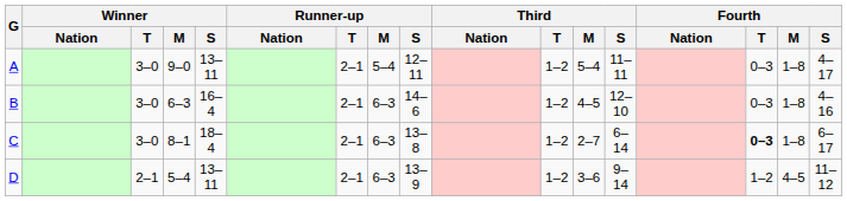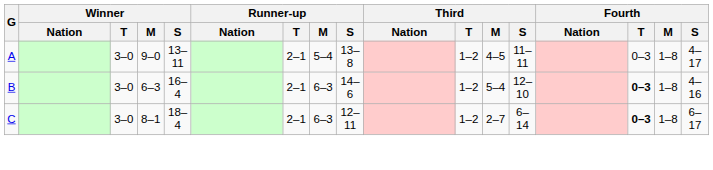 <table class="wikitable nowrap" style=text-align:center>
 <tr>
 <th rowspan=2>G</th>
 <th colspan=4>Winner</th>
 <th colspan=4>Runner-up</th>
 <th colspan=4>Third</th>
 <th colspan=4>Fourth</th>
 </tr>
 <tr>
 <th width=120>Nation</th>
 <th width=30>T</th>
 <th width=30>M</th>
 <th width=30>S</th>
 <th width=120>Nation</th>
 <th width=30>T</th>
 <th width=30>M</th>
 <th width=30>S</th>
 <th width=120>Nation</th>
 <th width=30>T</th>
 <th width=30>M</th>
 <th width=30>S</th>
 <th width=120>Nation</th>
 <th width=30>T</th>
 <th width=30>M</th>
 <th width=30>S</th>
 </tr>
 <tr>
 <td><a href='#'>A</a></td>
 <td style=text-align:left bgcolor=ccffcc></td>
 <td>3–0</td>
 <td>9–0</td>
 <td>13–11</td>
 <td style=text-align:left bgcolor=ccffcc></td>
 <td>2–1</td>
 <td>5–4</td>
-<td>12–11</td>
+<td>13–8</td>
 <td style=text-align:left bgcolor=ffcccc></td>
 <td>1–2</td>
-<td>5–4</td>
+<td>4–5</td>
 <td>11–11</td>
 <td style=text-align:left bgcolor=ffcccc></td>
 <td>0–3</td>
 <td>1–8</td>
 <td>4–17</td>
 </tr>
 <tr>
 <td><a href='#'>B</a></td>
 <td style=text-align:left bgcolor=ccffcc></td>
 <td>3–0</td>
 <td>6–3</td>
 <td>16–4</td>
 <td style=text-align:left bgcolor=ccffcc></td>
 <td>2–1</td>
 <td>6–3</td>
 <td>14–6</td>
 <td style=text-align:left bgcolor=ffcccc></td>
 <td>1–2</td>
-<td>4–5</td>
+<td>5–4</td>
 <td>12–10</td>
 <td style=text-align:left bgcolor=ffcccc></td>
-<td>0–3</td>
+<td><strong>0–3</strong></td>
 <td>1–8</td>
 <td>4–16</td>
 </tr>
 <tr>
 <td><a href='#'>C</a></td>
 <td style=text-align:left bgcolor=ccffcc></td>
 <td>3–0</td>
 <td>8–1</td>
 <td>18–4</td>
 <td style=text-align:left bgcolor=ccffcc></td>
 <td>2–1</td>
 <td>6–3</td>
-<td>13–8</td>
+<td>12–11</td>
 <td style=text-align:left bgcolor=ffcccc></td>
 <td>1–2</td>
 <td>2–7</td>
 <td>6–14</td>
 <td style=text-align:left bgcolor=ffcccc></td>
 <td><strong>0–3</strong></td>
 <td>1–8</td>
 <td>6–17</td>
 </tr>
-<tr>
-<td><a href='#'>D</a></td>
-<td style=text-align:left bgcolor=ccffcc></td>
-<td>2–1</td>
-<td>5–4</td>
-<td>13–11</td>
-<td style=text-align:left bgcolor=ccffcc></td>
-<td>2–1</td>
-<td>6–3</td>
-<td>13–9</td>
-<td style=text-align:left bgcolor=ffcccc></td>
-<td>1–2</td>
-<td>3–6</td>
-<td>9–14</td>
-<td style=text-align:left bgcolor=ffcccc></td>
-<td>1–2</td>
-<td>4–5</td>
-<td>11–12</td>
-</tr>
 </table>
